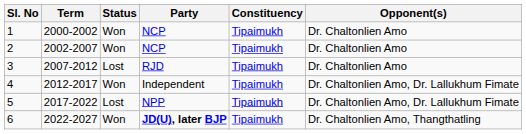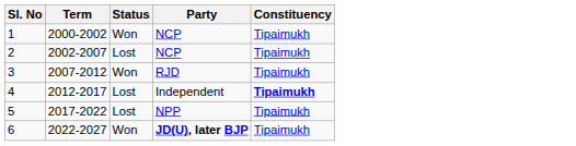 <table class="wikitable">
 <tr>
 <th>Sl. No</th>
 <th>Term</th>
 <th>Status</th>
 <th>Party</th>
 <th>Constituency</th>
-<th>Opponent(s)</th>
 </tr>
 <tr>
 <td>1</td>
 <td>2000-2002</td>
 <td>Won</td>
 <td><a href='#'>NCP</a></td>
 <td><a href='#'> Tipaimukh</a></td>
-<td>Dr. Chaltonlien Amo</td>
 </tr>
 <tr>
 <td>2</td>
 <td>2002-2007</td>
-<td>Won</td>
+<td>Lost</td>
 <td><a href='#'>NCP</a></td>
 <td><a href='#'> Tipaimukh</a></td>
-<td>Dr. Chaltonlien Amo</td>
 </tr>
 <tr>
 <td>3</td>
 <td>2007-2012</td>
-<td>Lost</td>
+<td>Won</td>
 <td><a href='#'>RJD</a></td>
 <td><a href='#'> Tipaimukh</a></td>
-<td>Dr. Chaltonlien Amo</td>
 </tr>
 <tr>
 <td>4</td>
 <td>2012-2017</td>
-<td>Won</td>
+<td>Lost</td>
 <td>Independent</td>
-<td><a href='#'> Tipaimukh</a></td>
-<td>Dr. Chaltonlien Amo, Dr. Lallukhum Fimate</td>
+<td><strong><a href='#'> Tipaimukh</a></strong></td>
 </tr>
 <tr>
 <td>5</td>
 <td>2017-2022</td>
 <td>Lost</td>
 <td><a href='#'>NPP</a></td>
 <td><a href='#'> Tipaimukh</a></td>
-<td>Dr. Chaltonlien Amo, Dr. Lallukhum Fimate</td>
 </tr>
 <tr>
 <td>6</td>
 <td>2022-2027</td>
 <td>Won</td>
 <td><strong><a href='#'>JD(U)</a>, later <a href='#'>BJP</a></strong></td>
 <td><a href='#'> Tipaimukh</a></td>
-<td>Dr. Chaltonlien Amo, Thangthatling</td>
 </tr>
 </table>
